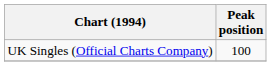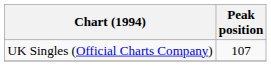 <table class="wikitable sortable">
 <tr>
 <th>Chart (1994)</th>
 <th>Peak<br>position</th>
 </tr>
 <tr>
 <td>UK Singles (<a href='#'>Official Charts Company</a>)</td>
-<td align="center">100</td>
+<td align="center">107</td>
 </tr>
 <tr>
 </tr>
 </table>
